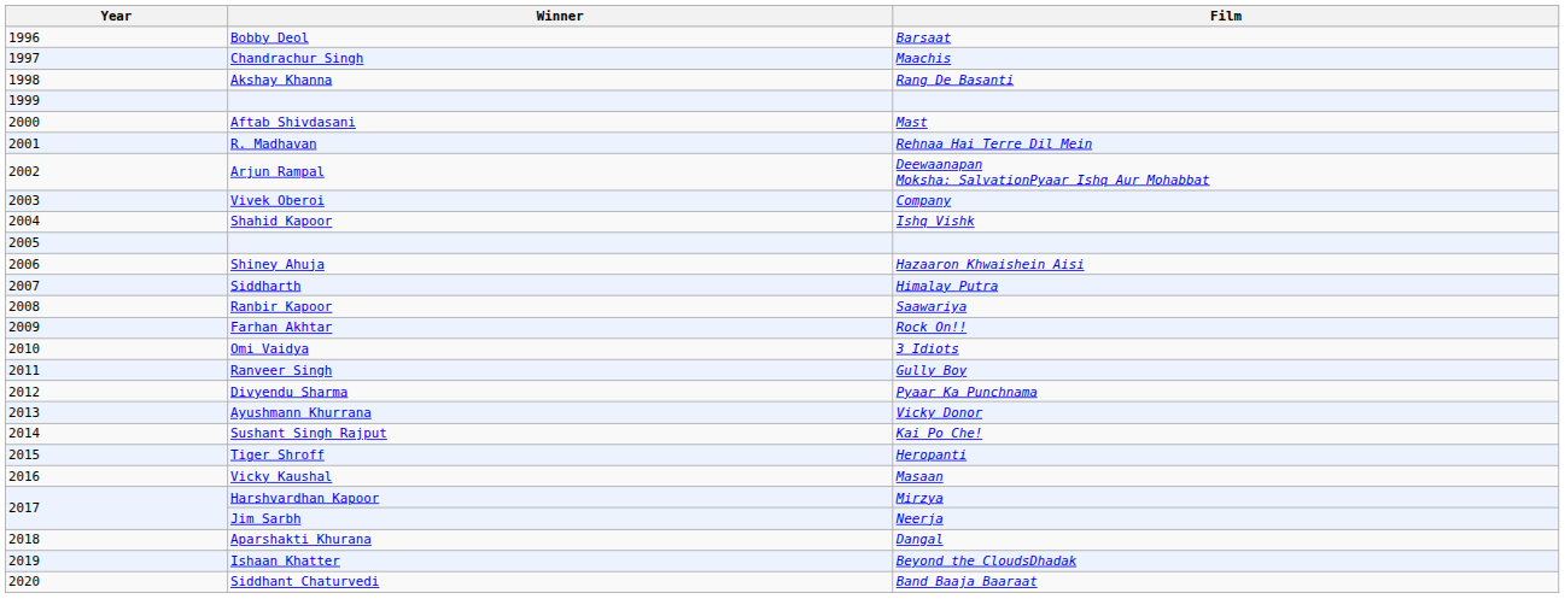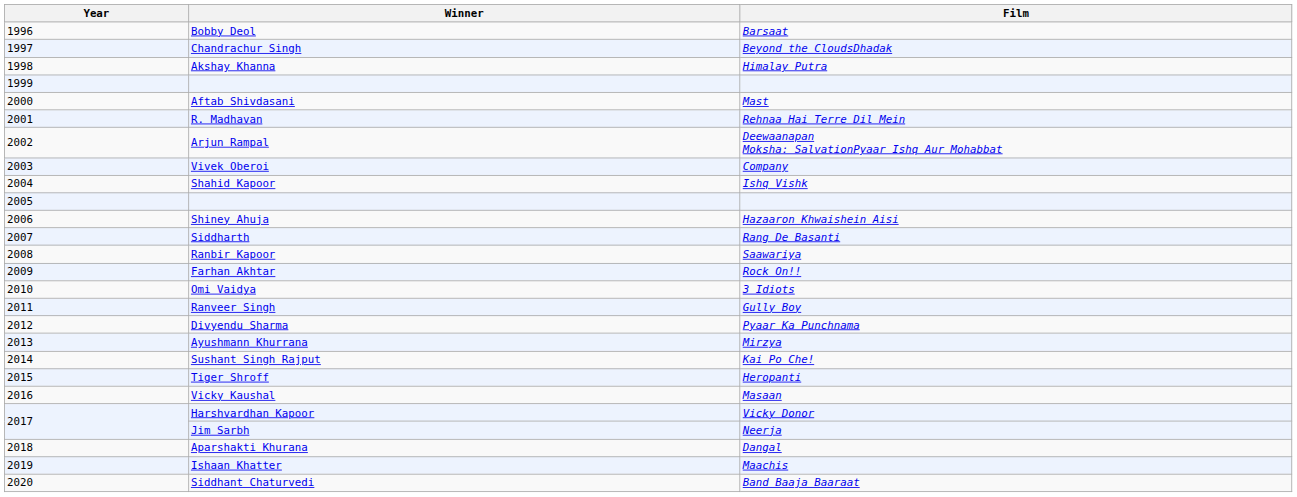 <table class="wikitable" style="width:98%;">
 <tr style="background:#bebebe;">
 <th style="width:10%;">Year</th>
 <th style="width:30%;">Winner</th>
 <th style="width:30%;">Film</th>
 </tr>
 <tr>
 <td>1996</td>
 <td><a href='#'>Bobby Deol</a></td>
 <td><em><a href='#'>Barsaat</a></em></td>
 </tr>
 <tr style="background:#edf3fe;">
 <td>1997</td>
 <td><a href='#'>Chandrachur Singh</a></td>
-<td><em><a href='#'>Maachis</a></em></td>
+<td><em><a href='#'>Beyond the Clouds</a><a href='#'>Dhadak</a></em></td>
 </tr>
 <tr>
 <td>1998</td>
 <td><a href='#'>Akshay Khanna</a></td>
-<td><em><a href='#'>Rang De Basanti</a></em></td>
+<td><em><a href='#'>Himalay Putra</a></em></td>
 </tr>
 <tr style="background:#edf3fe;">
 <td>1999</td>
 <td></td>
 <td></td>
 </tr>
 <tr>
 <td>2000</td>
 <td><a href='#'>Aftab Shivdasani</a></td>
 <td><em><a href='#'>Mast</a></em></td>
 </tr>
 <tr style="background:#edf3fe;">
 <td>2001</td>
 <td><a href='#'>R. Madhavan</a></td>
 <td><em><a href='#'>Rehnaa Hai Terre Dil Mein</a></em></td>
 </tr>
 <tr>
 <td>2002</td>
 <td><a href='#'>Arjun Rampal</a></td>
 <td><em><a href='#'>Deewaanapan</a></em><br><em><a href='#'>Moksha: Salvation</a><a href='#'>Pyaar Ishq Aur Mohabbat</a></em></td>
 </tr>
 <tr style="background:#edf3fe;">
 <td>2003</td>
 <td><a href='#'>Vivek Oberoi</a></td>
 <td><em><a href='#'>Company</a></em></td>
 </tr>
 <tr>
 <td>2004</td>
 <td><a href='#'>Shahid Kapoor</a></td>
 <td><em><a href='#'>Ishq Vishk</a></em></td>
 </tr>
 <tr style="background:#edf3fe;">
 <td>2005</td>
 <td></td>
 <td></td>
 </tr>
 <tr>
 <td>2006</td>
 <td><a href='#'>Shiney Ahuja</a></td>
 <td><em><a href='#'>Hazaaron Khwaishein Aisi</a></em></td>
 </tr>
 <tr style="background:#edf3fe;">
 <td>2007</td>
 <td><a href='#'>Siddharth</a></td>
-<td><em><a href='#'>Himalay Putra</a></em></td>
+<td><em><a href='#'>Rang De Basanti</a></em></td>
 </tr>
 <tr>
 <td>2008</td>
 <td><a href='#'>Ranbir Kapoor</a></td>
 <td><em><a href='#'>Saawariya</a></em></td>
 </tr>
 <tr style="background:#edf3fe;">
 <td>2009</td>
 <td><a href='#'>Farhan Akhtar</a></td>
 <td><em><a href='#'>Rock On!!</a></em></td>
 </tr>
 <tr>
 <td>2010</td>
 <td><a href='#'>Omi Vaidya</a></td>
 <td><em><a href='#'>3 Idiots</a></em></td>
 </tr>
 <tr style="background:#edf3fe;">
 <td>2011</td>
 <td><a href='#'>Ranveer Singh</a></td>
 <td><em><a href='#'>Gully Boy</a></em></td>
 </tr>
 <tr>
 <td>2012</td>
 <td><a href='#'>Divyendu Sharma</a></td>
 <td><em><a href='#'>Pyaar Ka Punchnama</a></em></td>
 </tr>
 <tr style="background:#edf3fe;">
 <td>2013</td>
 <td><a href='#'>Ayushmann Khurrana</a></td>
-<td><em><a href='#'>Vicky Donor</a></em></td>
+<td><em><a href='#'>Mirzya</a></em></td>
 </tr>
 <tr>
 <td>2014</td>
 <td><a href='#'>Sushant Singh Rajput</a></td>
 <td><em><a href='#'>Kai Po Che!</a></em></td>
 </tr>
 <tr style="background:#edf3fe;">
 <td>2015</td>
 <td><a href='#'>Tiger Shroff</a></td>
 <td><em><a href='#'>Heropanti</a></em></td>
 </tr>
 <tr>
 <td>2016</td>
 <td><a href='#'>Vicky Kaushal</a></td>
 <td><em><a href='#'>Masaan</a></em></td>
 </tr>
 <tr style="background:#edf3fe;">
 <td rowspan="2">2017</td>
 <td><a href='#'>Harshvardhan Kapoor</a></td>
-<td><em><a href='#'>Mirzya</a></em></td>
+<td><em><a href='#'>Vicky Donor</a></em></td>
 </tr>
 <tr style="background:#edf3fe;">
 <td><a href='#'>Jim Sarbh</a></td>
 <td><em><a href='#'>Neerja</a></em></td>
 </tr>
 <tr>
 <td>2018</td>
 <td><a href='#'>Aparshakti Khurana</a></td>
 <td><em><a href='#'>Dangal</a></em></td>
 </tr>
 <tr style="background:#edf3fe;">
 <td>2019</td>
 <td><a href='#'>Ishaan Khatter</a></td>
-<td><em><a href='#'>Beyond the Clouds</a><a href='#'>Dhadak</a></em></td>
+<td><em><a href='#'>Maachis</a></em></td>
 </tr>
 <tr>
 <td>2020</td>
 <td><a href='#'>Siddhant Chaturvedi</a></td>
 <td><em><a href='#'>Band Baaja Baaraat</a></em></td>
 </tr>
 </table>
